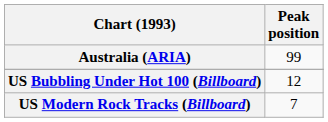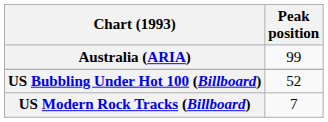 <table class="wikitable sortable plainrowheaders" style="text-align:center">
 <tr>
 <th>Chart (1993)</th>
 <th>Peak<br>position</th>
 </tr>
 <tr>
 <th scope="row">Australia (<a href='#'>ARIA</a>)</th>
 <td>99</td>
 </tr>
 <tr>
 </tr>
 <tr>
 <th scope="row">US <a href='#'>Bubbling Under Hot 100</a> (<em><a href='#'>Billboard</a></em>)</th>
-<td>12</td>
+<td>52</td>
 </tr>
 <tr>
 <th scope="row">US <a href='#'>Modern Rock Tracks</a> (<em><a href='#'>Billboard</a></em>)</th>
 <td>7</td>
 </tr>
 </table>
